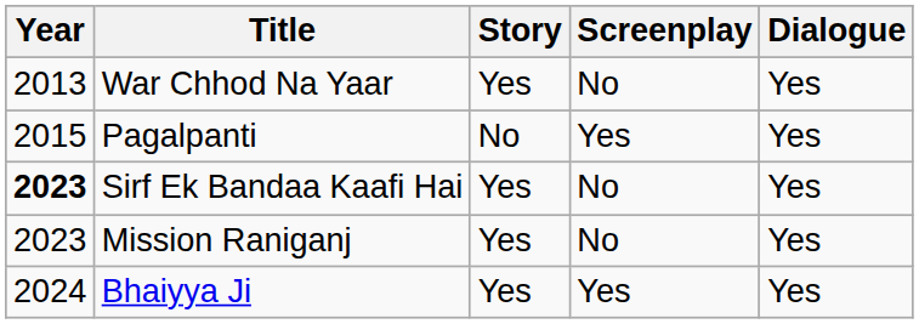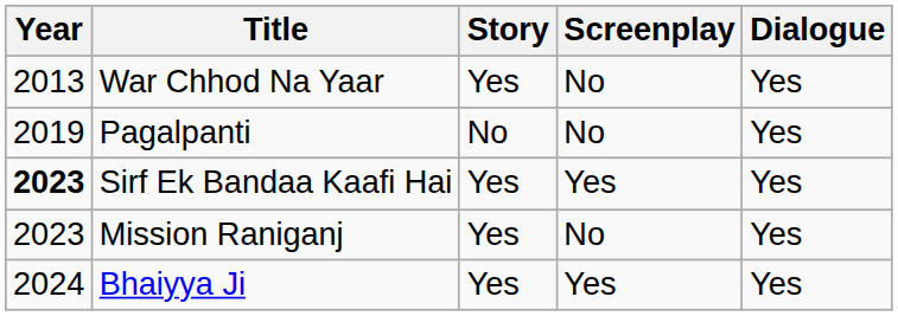 <table class="wikitable sortable">
 <tr>
 <th>Year</th>
 <th>Title</th>
 <th>Story</th>
 <th>Screenplay</th>
 <th>Dialogue</th>
 </tr>
 <tr>
 <td>2013</td>
 <td>War Chhod Na Yaar</td>
 <td>Yes</td>
 <td>No</td>
 <td>Yes</td>
 </tr>
 <tr>
-<td>2015</td>
+<td>2019</td>
 <td>Pagalpanti</td>
 <td>No</td>
-<td>Yes</td>
+<td>No</td>
 <td>Yes</td>
 </tr>
 <tr>
 <td><strong>2023</strong></td>
 <td>Sirf Ek Bandaa Kaafi Hai</td>
 <td>Yes</td>
-<td>No</td>
+<td>Yes</td>
 <td>Yes</td>
 </tr>
 <tr>
 <td>2023</td>
 <td>Mission Raniganj</td>
 <td>Yes</td>
 <td>No</td>
 <td>Yes</td>
 </tr>
 <tr>
 <td>2024</td>
 <td><a href='#'>Bhaiyya Ji</a></td>
 <td>Yes</td>
 <td>Yes</td>
 <td>Yes</td>
 </tr>
 </table>
